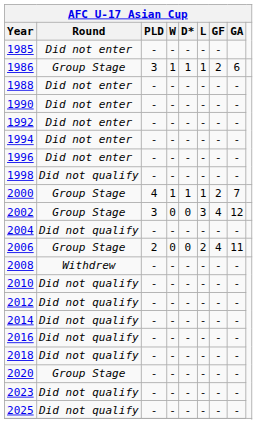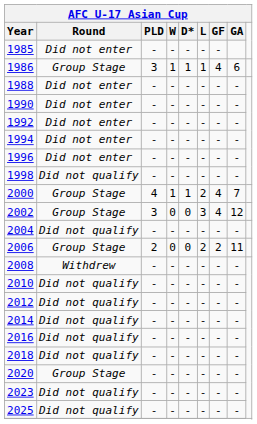 <table class="wikitable" style="text-align: center;font-size:100%;">
 <tr>
 <th colspan=9><a href='#'>AFC U-17 Asian Cup</a></th>
 </tr>
 <tr>
 <th>Year</th>
 <th>Round</th>
 <th>PLD</th>
 <th>W</th>
 <th>D*</th>
 <th>L</th>
 <th>GF</th>
 <th>GA</th>
 </tr>
 <tr>
 <td> <a href='#'>1985</a></td>
 <td><em>Did not enter</em></td>
 <td>-</td>
 <td>-</td>
 <td>-</td>
 <td>-</td>
 <td>-</td>
 <td></td>
 </tr>
 <tr>
 <td> <a href='#'>1986</a></td>
 <td><em>Group Stage</em></td>
 <td>3</td>
 <td>1</td>
 <td>1</td>
 <td>1</td>
-<td>2</td>
+<td>4</td>
 <td>6</td>
 <td></td>
 </tr>
 <tr>
 <td> <a href='#'>1988</a></td>
 <td><em>Did not enter</em></td>
 <td>-</td>
 <td>-</td>
 <td>-</td>
 <td>-</td>
 <td>-</td>
 <td>-</td>
 </tr>
 <tr>
 <td> <a href='#'>1990</a></td>
 <td><em>Did not enter</em></td>
 <td>-</td>
 <td>-</td>
 <td>-</td>
 <td>-</td>
 <td>-</td>
 <td>-</td>
 </tr>
 <tr>
 <td> <a href='#'>1992</a></td>
 <td><em>Did not enter</em></td>
 <td>-</td>
 <td>-</td>
 <td>-</td>
 <td>-</td>
 <td>-</td>
 <td>-</td>
 </tr>
 <tr>
 <td> <a href='#'>1994</a></td>
 <td><em>Did not enter</em></td>
 <td>-</td>
 <td>-</td>
 <td>-</td>
 <td>-</td>
 <td>-</td>
 <td>-</td>
 </tr>
 <tr>
 <td> <a href='#'>1996</a></td>
 <td><em>Did not enter</em></td>
 <td>-</td>
 <td>-</td>
 <td>-</td>
 <td>-</td>
 <td>-</td>
 <td>-</td>
 </tr>
 <tr>
 <td> <a href='#'>1998</a></td>
 <td><em>Did not qualify</em></td>
 <td>-</td>
 <td>-</td>
 <td>-</td>
 <td>-</td>
 <td>-</td>
 <td>-</td>
 </tr>
 <tr>
 <td> <a href='#'>2000</a></td>
 <td><em>Group Stage</em></td>
 <td>4</td>
 <td>1</td>
 <td>1</td>
-<td>1</td>
 <td>2</td>
+<td>4</td>
 <td>7</td>
 <td></td>
 </tr>
 <tr>
 <td> <a href='#'>2002</a></td>
 <td><em>Group Stage</em></td>
 <td>3</td>
 <td>0</td>
 <td>0</td>
 <td>3</td>
 <td>4</td>
 <td>12</td>
 <td></td>
 </tr>
 <tr>
 <td> <a href='#'>2004</a></td>
 <td><em>Did not qualify</em></td>
 <td>-</td>
 <td>-</td>
 <td>-</td>
 <td>-</td>
 <td>-</td>
 <td>-</td>
 </tr>
 <tr>
 <td> <a href='#'>2006</a></td>
 <td><em>Group Stage</em></td>
 <td>2</td>
 <td>0</td>
 <td>0</td>
 <td>2</td>
-<td>4</td>
+<td>2</td>
 <td>11</td>
 <td></td>
 </tr>
 <tr>
 <td> <a href='#'>2008</a></td>
 <td><em>Withdrew</em></td>
 <td>-</td>
 <td>-</td>
 <td>-</td>
 <td>-</td>
 <td>-</td>
 <td>-</td>
 </tr>
 <tr>
 <td> <a href='#'>2010</a></td>
 <td><em>Did not qualify</em></td>
 <td>-</td>
 <td>-</td>
 <td>-</td>
 <td>-</td>
 <td>-</td>
 <td>-</td>
 </tr>
 <tr>
 <td> <a href='#'>2012</a></td>
 <td><em>Did not qualify</em></td>
 <td>-</td>
 <td>-</td>
 <td>-</td>
 <td>-</td>
 <td>-</td>
 <td>-</td>
 </tr>
 <tr>
 <td> <a href='#'>2014</a></td>
 <td><em>Did not qualify</em></td>
 <td>-</td>
 <td>-</td>
 <td>-</td>
 <td>-</td>
 <td>-</td>
 <td>-</td>
 </tr>
 <tr>
 <td> <a href='#'>2016</a></td>
 <td><em>Did not qualify</em></td>
 <td>-</td>
 <td>-</td>
 <td>-</td>
 <td>-</td>
 <td>-</td>
 <td>-</td>
 </tr>
 <tr>
 <td> <a href='#'>2018</a></td>
 <td><em>Did not qualify</em></td>
 <td>-</td>
 <td>-</td>
 <td>-</td>
 <td>-</td>
 <td>-</td>
 <td>-</td>
 </tr>
 <tr>
 <td> <a href='#'>2020</a></td>
 <td><em>Group Stage</em></td>
 <td>-</td>
 <td>-</td>
 <td>-</td>
 <td>-</td>
 <td>-</td>
 <td>-</td>
 </tr>
 <tr>
 <td> <a href='#'>2023</a></td>
 <td><em>Did not qualify</em></td>
 <td>-</td>
 <td>-</td>
 <td>-</td>
 <td>-</td>
 <td>-</td>
 <td>-</td>
 </tr>
 <tr>
 <td> <a href='#'>2025</a></td>
 <td><em>Did not qualify</em></td>
 <td>-</td>
 <td>-</td>
 <td>-</td>
 <td>-</td>
 <td>-</td>
 <td>-</td>
 </tr>
 <tr>
 </tr>
 </table>
